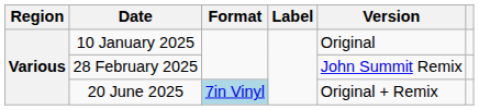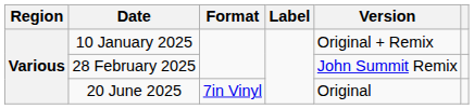 <table class="wikitable plainrowheaders">
 <tr>
 <th scope="col">Region</th>
 <th scope="col">Date</th>
 <th scope="col">Format</th>
 <th scope="col">Label</th>
 <th>Version</th>
 <th scope="col"></th>
 </tr>
 <tr>
 <th rowspan="3" scope="row">Various</th>
 <td style="text-align:center">10 January 2025</td>
 <td rowspan="2"></td>
 <td rowspan="3"></td>
-<td>Original</td>
+<td>Original + Remix</td>
 <td style="text-align:center"></td>
 </tr>
 <tr>
 <td style="text-align:center">28 February 2025</td>
 <td><a href='#'>John Summit</a> Remix</td>
 <td style="text-align:center"></td>
 </tr>
 <tr>
 <td style="text-align:center">20 June 2025</td>
-<td style="background: lightblue; text-align:center"><a href='#'>7in Vinyl</a></td>
-<td>Original + Remix</td>
+<td style="text-align:center"><a href='#'>7in Vinyl</a></td>
+<td>Original</td>
 <td style="text-align:center"></td>
 </tr>
 </table>
